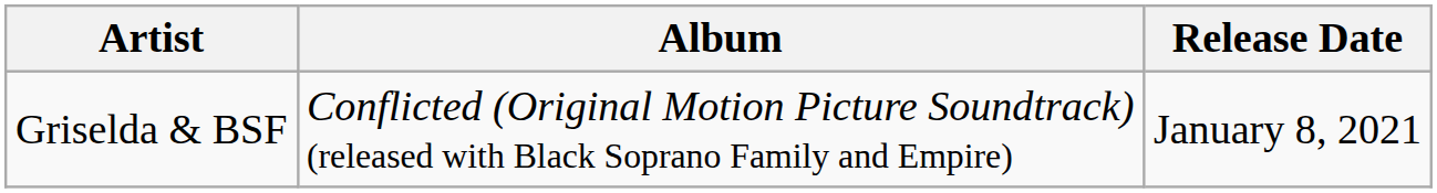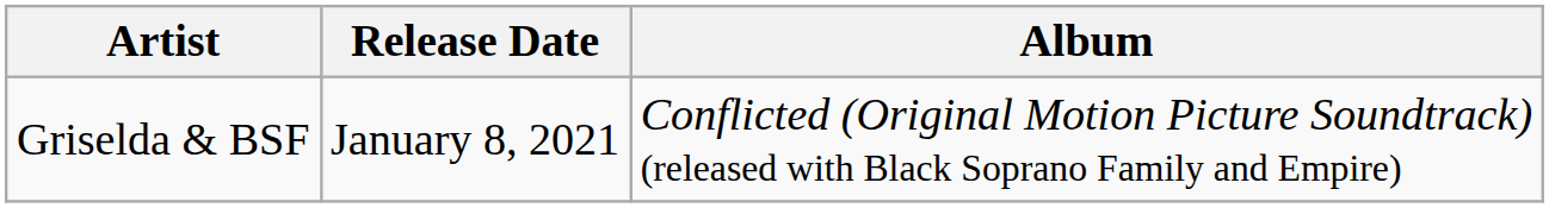 <table class="wikitable">
 <tr>
 <th>Artist</th>
+<th>Release Date</th>
 <th>Album</th>
-<th>Release Date</th>
 </tr>
 <tr>
 <td>Griselda & BSF</td>
+<td>January 8, 2021</td>
 <td><em>Conflicted (Original Motion Picture Soundtrack)</em><br><small>(released with Black Soprano Family and Empire)</small></td>
-<td>January 8, 2021</td>
 </tr>
 </table>
